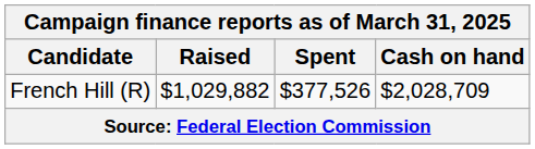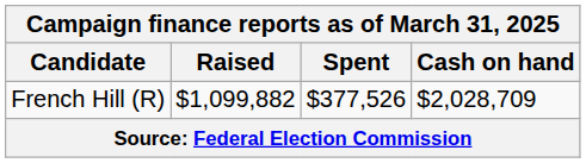 <table class="wikitable sortable">
 <tr>
 <th colspan=4>Campaign finance reports as of March 31, 2025</th>
 </tr>
 <tr style="text-align:center;">
 <th>Candidate</th>
 <th>Raised</th>
 <th>Spent</th>
 <th>Cash on hand</th>
 </tr>
 <tr>
 <td>French Hill (R)</td>
-<td>$1,029,882</td>
+<td>$1,099,882</td>
 <td>$377,526</td>
 <td>$2,028,709</td>
 </tr>
 <tr>
 <th colspan="4"><small>Source: <a href='#'>Federal Election Commission</a></small></th>
 </tr>
 </table>
